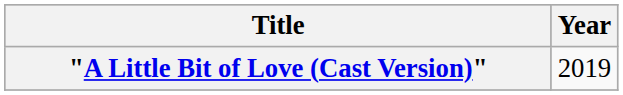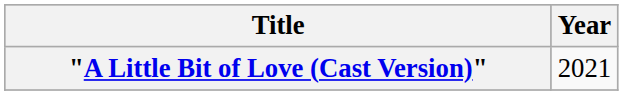 <table class="wikitable plainrowheaders" style="text-align:left;">
 <tr>
 <th scope="col" style="width:20em;">Title</th>
 <th scope="col">Year</th>
 </tr>
 <tr>
 <th scope="row">"<a href='#'>A Little Bit of Love (Cast Version)</a>"<br></th>
-<td>2019</td>
+<td>2021</td>
 </tr>
 </table>
